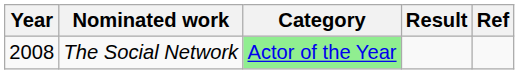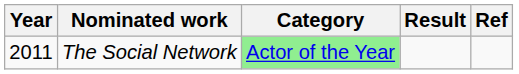 <table class="wikitable">
 <tr>
 <th>Year</th>
 <th>Nominated work</th>
 <th>Category</th>
 <th>Result</th>
 <th>Ref</th>
 </tr>
 <tr>
-<td>2008</td>
+<td>2011</td>
 <td><em>The Social Network</em></td>
 <td style="background: lightgreen;"><a href='#'>Actor of the Year</a></td>
 <td></td>
 <td></td>
 </tr>
 </table>
